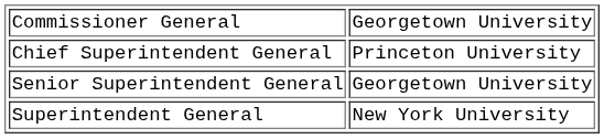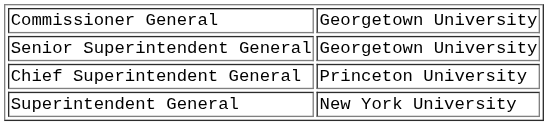 <table border="1">
 <tr>
 <td>Commissioner General</td>
+<td>Georgetown University</td>
+</tr>
+<tr>
+<td>Senior Superintendent General</td>
 <td>Georgetown University</td>
 </tr>
 <tr>
 <td>Chief Superintendent General</td>
 <td>Princeton University</td>
 </tr>
 <tr>
-<td>Senior Superintendent General</td>
-<td>Georgetown University</td>
-</tr>
-<tr>
 <td>Superintendent General</td>
 <td>New York University</td>
 </tr>
 </table>
